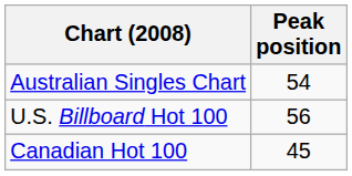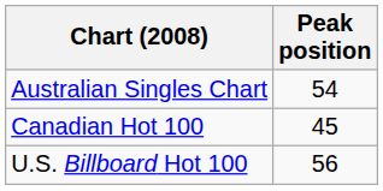 <table class="wikitable sortable">
 <tr>
 <th align="left">Chart (2008)</th>
 <th align="center">Peak <br>position</th>
 </tr>
 <tr>
 <td align="left"><a href='#'>Australian Singles Chart</a></td>
 <td align="center">54</td>
 </tr>
 <tr>
+<td align="left"><a href='#'>Canadian Hot 100</a></td>
+<td align="center">45</td>
+</tr>
+<tr>
 <td align="left">U.S. <a href='#'><em>Billboard</em> Hot 100</a></td>
 <td align="center">56</td>
 </tr>
-<tr>
-<td align="left"><a href='#'>Canadian Hot 100</a></td>
-<td align="center">45</td>
-</tr>
 </table>
